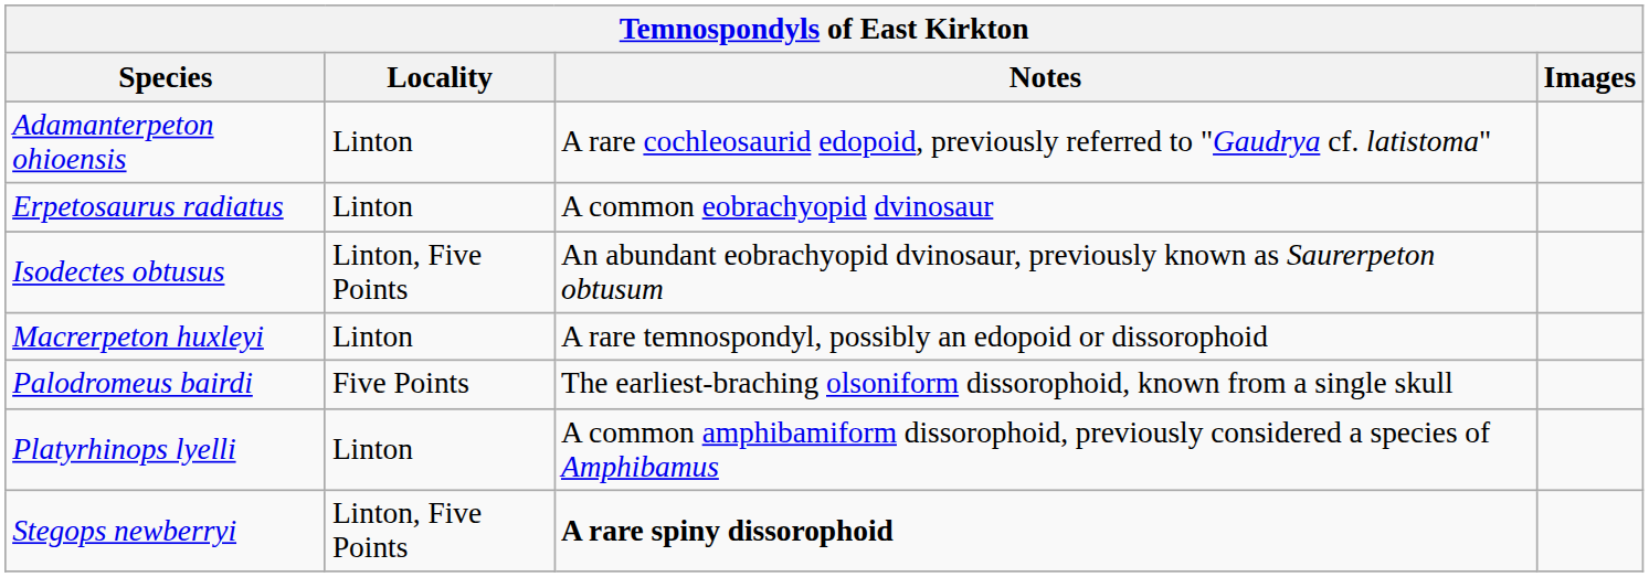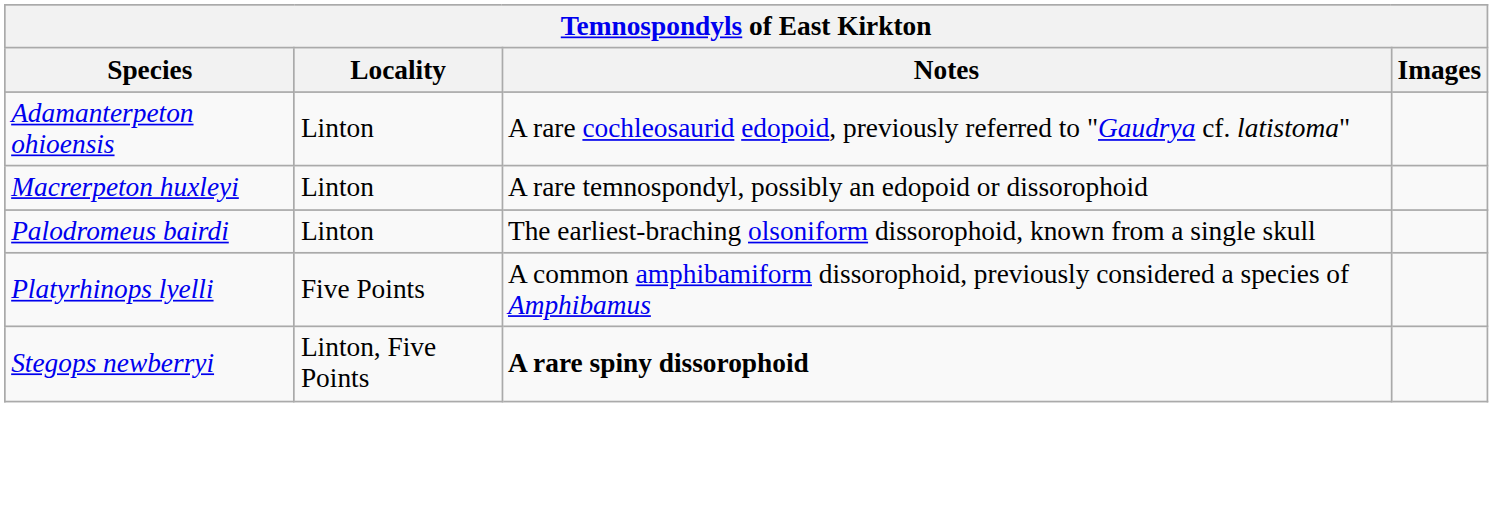 <table class="wikitable" align="center">
 <tr>
 <th colspan="4" align="center"><strong><a href='#'>Temnospondyls</a> of East Kirkton</strong></th>
 </tr>
 <tr>
 <th>Species</th>
 <th>Locality</th>
 <th>Notes</th>
 <th>Images</th>
 </tr>
 <tr>
 <td><em><a href='#'>Adamanterpeton ohioensis</a></em></td>
 <td>Linton</td>
 <td>A rare <a href='#'>cochleosaurid</a> <a href='#'>edopoid</a>, previously referred to "<em><a href='#'>Gaudrya</a></em> cf. <em>latistoma</em>"</td>
 <td></td>
 </tr>
 <tr>
-<td><em><a href='#'>Erpetosaurus radiatus</a></em></td>
-<td>Linton</td>
-<td>A common <a href='#'>eobrachyopid</a> <a href='#'>dvinosaur</a></td>
-<td></td>
-</tr>
-<tr>
-<td><em><a href='#'>Isodectes obtusus</a></em></td>
-<td>Linton, Five Points</td>
-<td>An abundant eobrachyopid dvinosaur, previously known as <em>Saurerpeton obtusum</em></td>
-<td></td>
-</tr>
-<tr>
 <td><em><a href='#'>Macrerpeton huxleyi</a></em></td>
 <td>Linton</td>
 <td>A rare temnospondyl, possibly an edopoid or dissorophoid</td>
 <td></td>
 </tr>
 <tr>
 <td><em><a href='#'>Palodromeus bairdi</a></em></td>
-<td>Five Points</td>
+<td>Linton</td>
 <td>The earliest-braching <a href='#'>olsoniform</a> dissorophoid, known from a single skull</td>
 <td></td>
 </tr>
 <tr>
 <td><em><a href='#'>Platyrhinops lyelli</a></em></td>
-<td>Linton</td>
+<td>Five Points</td>
 <td>A common <a href='#'>amphibamiform</a> dissorophoid, previously considered a species of <em><a href='#'>Amphibamus</a></em></td>
 <td></td>
 </tr>
 <tr>
 <td><em><a href='#'>Stegops newberryi</a></em></td>
 <td>Linton, Five Points</td>
 <td><strong>A rare spiny dissorophoid</strong></td>
 <td></td>
 </tr>
 </table>
